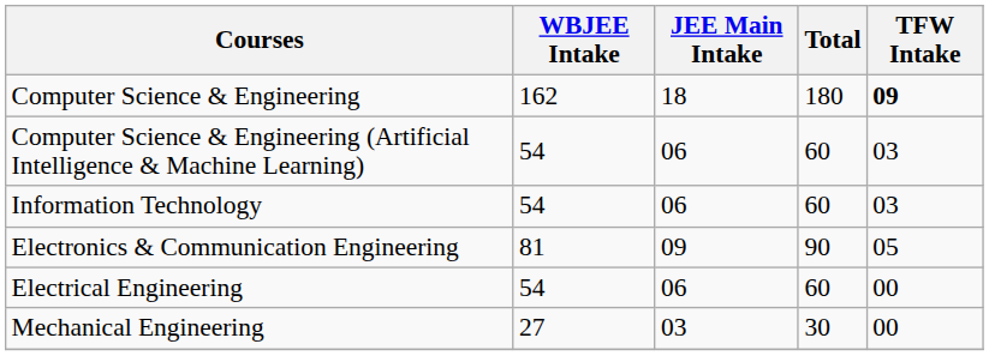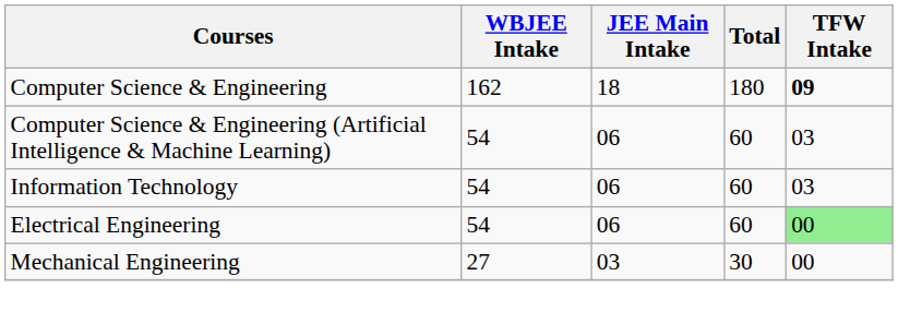 <table class="wikitable">
 <tr>
 <th>Courses</th>
 <th><a href='#'>WBJEE</a> Intake</th>
 <th><a href='#'>JEE Main</a> Intake</th>
 <th>Total</th>
 <th>TFW Intake</th>
 </tr>
 <tr>
 <td>Computer Science & Engineering</td>
 <td>162</td>
 <td>18</td>
 <td>180</td>
 <td><strong>09</strong></td>
 </tr>
 <tr>
 <td>Computer Science & Engineering (Artificial Intelligence & Machine Learning)</td>
 <td>54</td>
 <td>06</td>
 <td>60</td>
 <td>03</td>
 </tr>
 <tr>
 <td>Information Technology</td>
 <td>54</td>
 <td>06</td>
 <td>60</td>
 <td>03</td>
 </tr>
 <tr>
-<td>Electronics & Communication Engineering</td>
-<td>81</td>
-<td>09</td>
-<td>90</td>
-<td>05</td>
-</tr>
-<tr>
 <td>Electrical Engineering</td>
 <td>54</td>
 <td>06</td>
 <td>60</td>
-<td>00</td>
+<td style="background: lightgreen;">00</td>
 </tr>
 <tr>
 <td>Mechanical Engineering</td>
 <td>27</td>
 <td>03</td>
 <td>30</td>
 <td>00</td>
 </tr>
 <tr>
 </tr>
 </table>
